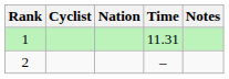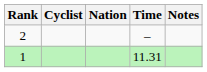 <table class="wikitable sortable" style="text-align:center">
 <tr>
 <th>Rank</th>
 <th>Cyclist</th>
 <th>Nation</th>
 <th>Time</th>
 <th>Notes</th>
 </tr>
+<tr>
+<td>2</td>
+<td align=left></td>
+<td align=left></td>
+<td>–</td>
+<td></td>
+</tr>
 <tr bgcolor=bbf3bb>
 <td>1</td>
 <td align=left></td>
 <td align=left></td>
 <td>11.31</td>
 <td></td>
 </tr>
-<tr>
-<td>2</td>
-<td align=left></td>
-<td align=left></td>
-<td>–</td>
-<td></td>
-</tr>
 </table>
